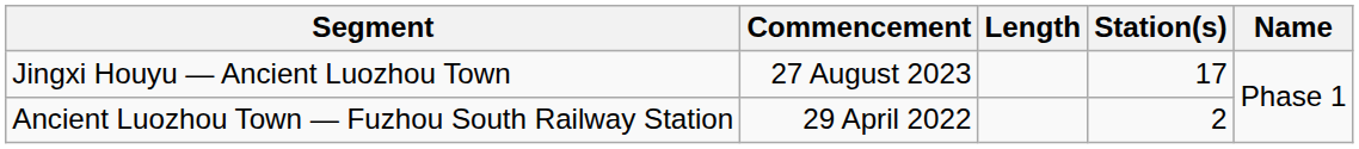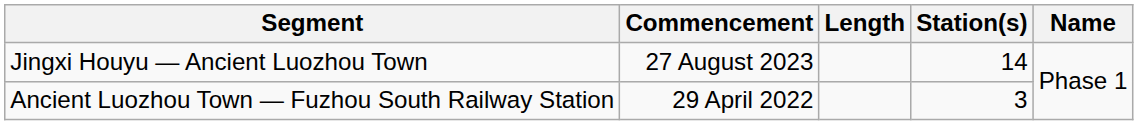 <table class="wikitable" style="border-collapse: collapse; text-align: right;">
 <tr>
 <th>Segment</th>
 <th>Commencement</th>
 <th>Length</th>
 <th>Station(s)</th>
 <th>Name</th>
 </tr>
 <tr>
 <td style="text-align: left;">Jingxi Houyu — Ancient Luozhou Town</td>
 <td>27 August 2023</td>
 <td></td>
-<td>17</td>
+<td>14</td>
 <td rowspan="2" style="text-align: left;">Phase 1</td>
 </tr>
 <tr>
 <td style="text-align: left;">Ancient Luozhou Town — Fuzhou South Railway Station</td>
 <td>29 April 2022</td>
 <td></td>
-<td>2</td>
+<td>3</td>
 </tr>
 </table>
